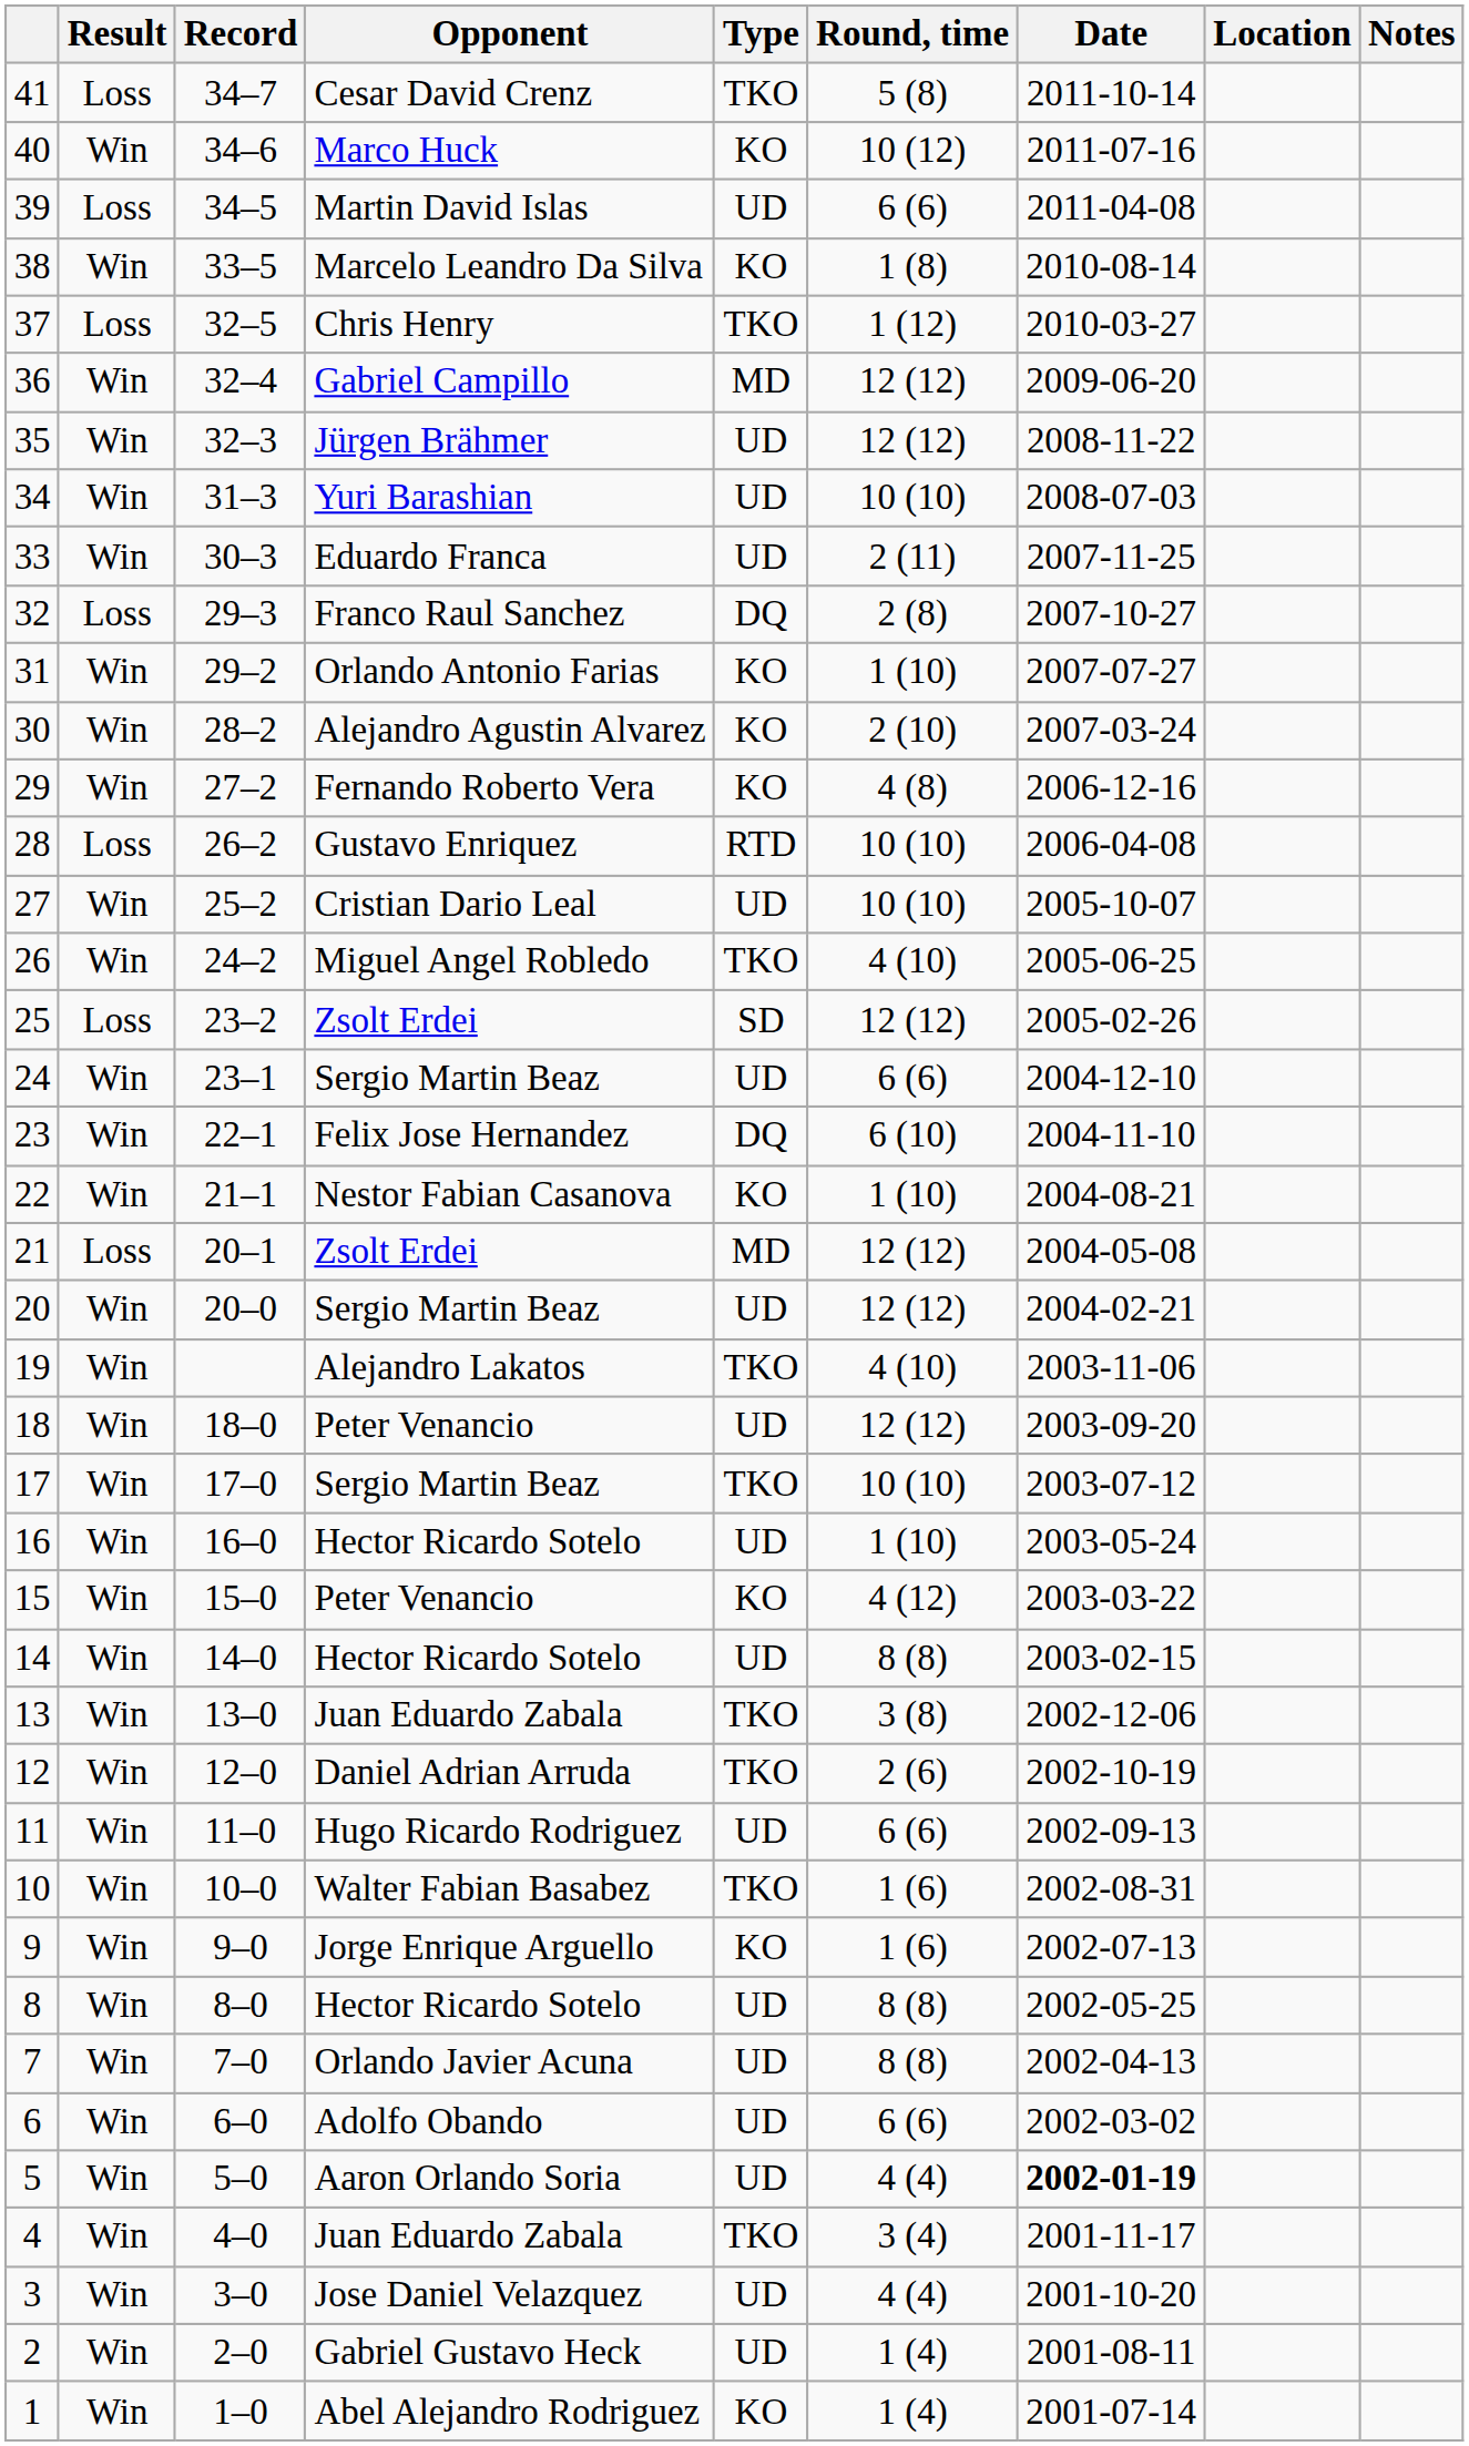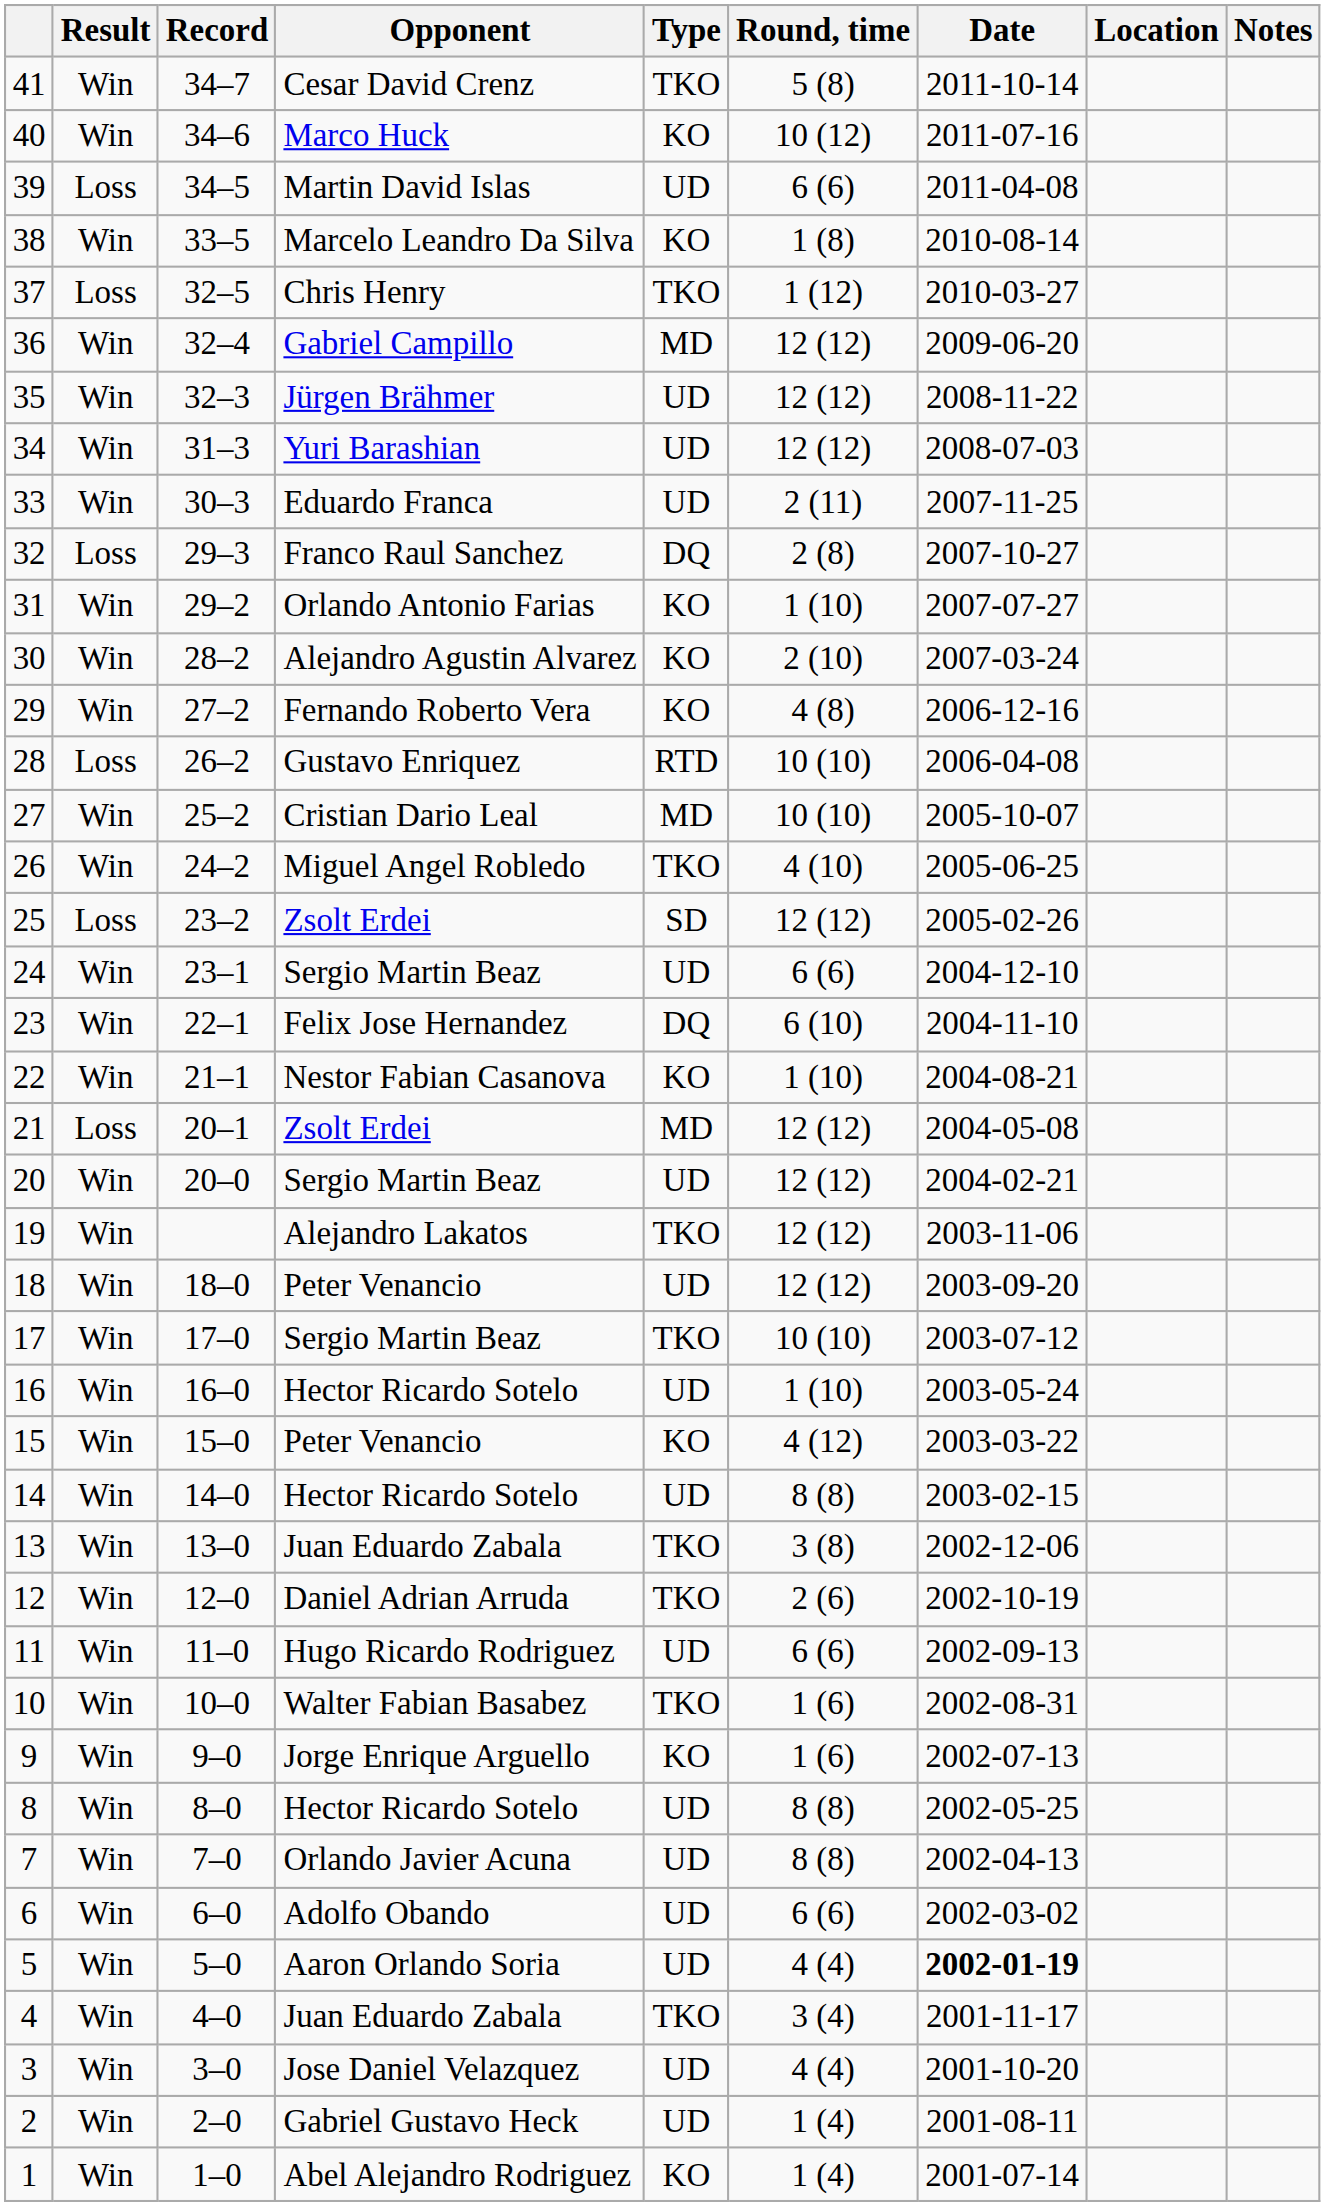 <table class=wikitable style=text-align:center>
 <tr>
 <th></th>
 <th>Result</th>
 <th>Record</th>
 <th>Opponent</th>
 <th>Type</th>
 <th>Round, time</th>
 <th>Date</th>
 <th>Location</th>
 <th>Notes</th>
 </tr>
 <tr>
 <td>41</td>
-<td>Loss</td>
+<td>Win</td>
 <td>34–7</td>
 <td align=left>Cesar David Crenz</td>
 <td>TKO</td>
 <td>5 (8)</td>
 <td>2011-10-14</td>
 <td align=left></td>
 <td align=left></td>
 </tr>
 <tr>
 <td>40</td>
 <td>Win</td>
 <td>34–6</td>
 <td align=left><a href='#'>Marco Huck</a></td>
 <td>KO</td>
 <td>10 (12)</td>
 <td>2011-07-16</td>
 <td align=left></td>
 <td align=left></td>
 </tr>
 <tr>
 <td>39</td>
 <td>Loss</td>
 <td>34–5</td>
 <td align=left>Martin David Islas</td>
 <td>UD</td>
 <td>6 (6)</td>
 <td>2011-04-08</td>
 <td align=left></td>
 <td align=left></td>
 </tr>
 <tr>
 <td>38</td>
 <td>Win</td>
 <td>33–5</td>
 <td align=left>Marcelo Leandro Da Silva</td>
 <td>KO</td>
 <td>1 (8)</td>
 <td>2010-08-14</td>
 <td align=left></td>
 <td align=left></td>
 </tr>
 <tr>
 <td>37</td>
 <td>Loss</td>
 <td>32–5</td>
 <td align=left>Chris Henry</td>
 <td>TKO</td>
 <td>1 (12)</td>
 <td>2010-03-27</td>
 <td align=left></td>
 <td align=left></td>
 </tr>
 <tr>
 <td>36</td>
 <td>Win</td>
 <td>32–4</td>
 <td align=left><a href='#'>Gabriel Campillo</a></td>
 <td>MD</td>
 <td>12 (12)</td>
 <td>2009-06-20</td>
 <td align=left></td>
 <td align=left></td>
 </tr>
 <tr>
 <td>35</td>
 <td>Win</td>
 <td>32–3</td>
 <td align=left><a href='#'>Jürgen Brähmer</a></td>
 <td>UD</td>
 <td>12 (12)</td>
 <td>2008-11-22</td>
 <td align=left></td>
 <td align=left></td>
 </tr>
 <tr>
 <td>34</td>
 <td>Win</td>
 <td>31–3</td>
 <td align=left><a href='#'>Yuri Barashian</a></td>
 <td>UD</td>
-<td>10 (10)</td>
+<td>12 (12)</td>
 <td>2008-07-03</td>
 <td align=left></td>
 <td align=left></td>
 </tr>
 <tr>
 <td>33</td>
 <td>Win</td>
 <td>30–3</td>
 <td align=left>Eduardo Franca</td>
 <td>UD</td>
 <td>2 (11)</td>
 <td>2007-11-25</td>
 <td align=left></td>
 <td align=left></td>
 </tr>
 <tr>
 <td>32</td>
 <td>Loss</td>
 <td>29–3</td>
 <td align=left>Franco Raul Sanchez</td>
 <td>DQ</td>
 <td>2 (8)</td>
 <td>2007-10-27</td>
 <td align=left></td>
 <td align=left></td>
 </tr>
 <tr>
 <td>31</td>
 <td>Win</td>
 <td>29–2</td>
 <td align=left>Orlando Antonio Farias</td>
 <td>KO</td>
 <td>1 (10)</td>
 <td>2007-07-27</td>
 <td align=left></td>
 <td align=left></td>
 </tr>
 <tr>
 <td>30</td>
 <td>Win</td>
 <td>28–2</td>
 <td align=left>Alejandro Agustin Alvarez</td>
 <td>KO</td>
 <td>2 (10)</td>
 <td>2007-03-24</td>
 <td align=left></td>
 <td align=left></td>
 </tr>
 <tr>
 <td>29</td>
 <td>Win</td>
 <td>27–2</td>
 <td align=left>Fernando Roberto Vera</td>
 <td>KO</td>
 <td>4 (8)</td>
 <td>2006-12-16</td>
 <td align=left></td>
 <td align=left></td>
 </tr>
 <tr>
 <td>28</td>
 <td>Loss</td>
 <td>26–2</td>
 <td align=left>Gustavo Enriquez</td>
 <td>RTD</td>
 <td>10 (10)</td>
 <td>2006-04-08</td>
 <td align=left></td>
 <td align=left></td>
 </tr>
 <tr>
 <td>27</td>
 <td>Win</td>
 <td>25–2</td>
 <td align=left>Cristian Dario Leal</td>
-<td>UD</td>
+<td>MD</td>
 <td>10 (10)</td>
 <td>2005-10-07</td>
 <td align=left></td>
 <td align=left></td>
 </tr>
 <tr>
 <td>26</td>
 <td>Win</td>
 <td>24–2</td>
 <td align=left>Miguel Angel Robledo</td>
 <td>TKO</td>
 <td>4 (10)</td>
 <td>2005-06-25</td>
 <td align=left></td>
 <td align=left></td>
 </tr>
 <tr>
 <td>25</td>
 <td>Loss</td>
 <td>23–2</td>
 <td align=left><a href='#'>Zsolt Erdei</a></td>
 <td>SD</td>
 <td>12 (12)</td>
 <td>2005-02-26</td>
 <td align=left></td>
 <td align=left></td>
 </tr>
 <tr>
 <td>24</td>
 <td>Win</td>
 <td>23–1</td>
 <td align=left>Sergio Martin Beaz</td>
 <td>UD</td>
 <td>6 (6)</td>
 <td>2004-12-10</td>
 <td align=left></td>
 <td align=left></td>
 </tr>
 <tr>
 <td>23</td>
 <td>Win</td>
 <td>22–1</td>
 <td align=left>Felix Jose Hernandez</td>
 <td>DQ</td>
 <td>6 (10)</td>
 <td>2004-11-10</td>
 <td align=left></td>
 <td align=left></td>
 </tr>
 <tr>
 <td>22</td>
 <td>Win</td>
 <td>21–1</td>
 <td align=left>Nestor Fabian Casanova</td>
 <td>KO</td>
 <td>1 (10)</td>
 <td>2004-08-21</td>
 <td align=left></td>
 <td align=left></td>
 </tr>
 <tr>
 <td>21</td>
 <td>Loss</td>
 <td>20–1</td>
 <td align=left><a href='#'>Zsolt Erdei</a></td>
 <td>MD</td>
 <td>12 (12)</td>
 <td>2004-05-08</td>
 <td align=left></td>
 <td align=left></td>
 </tr>
 <tr>
 <td>20</td>
 <td>Win</td>
 <td>20–0</td>
 <td align=left>Sergio Martin Beaz</td>
 <td>UD</td>
 <td>12 (12)</td>
 <td>2004-02-21</td>
 <td align=left></td>
 <td align=left></td>
 </tr>
 <tr>
 <td>19</td>
 <td>Win</td>
 <td></td>
 <td align=left>Alejandro Lakatos</td>
 <td>TKO</td>
-<td>4 (10)</td>
+<td>12 (12)</td>
 <td>2003-11-06</td>
 <td align=left></td>
 <td align=left></td>
 </tr>
 <tr>
 <td>18</td>
 <td>Win</td>
 <td>18–0</td>
 <td align=left>Peter Venancio</td>
 <td>UD</td>
 <td>12 (12)</td>
 <td>2003-09-20</td>
 <td align=left></td>
 <td align=left></td>
 </tr>
 <tr>
 <td>17</td>
 <td>Win</td>
 <td>17–0</td>
 <td align=left>Sergio Martin Beaz</td>
 <td>TKO</td>
 <td>10 (10)</td>
 <td>2003-07-12</td>
 <td align=left></td>
 <td align=left></td>
 </tr>
 <tr>
 <td>16</td>
 <td>Win</td>
 <td>16–0</td>
 <td align=left>Hector Ricardo Sotelo</td>
 <td>UD</td>
 <td>1 (10)</td>
 <td>2003-05-24</td>
 <td align=left></td>
 <td align=left></td>
 </tr>
 <tr>
 <td>15</td>
 <td>Win</td>
 <td>15–0</td>
 <td align=left>Peter Venancio</td>
 <td>KO</td>
 <td>4 (12)</td>
 <td>2003-03-22</td>
 <td align=left></td>
 <td align=left></td>
 </tr>
 <tr>
 <td>14</td>
 <td>Win</td>
 <td>14–0</td>
 <td align=left>Hector Ricardo Sotelo</td>
 <td>UD</td>
 <td>8 (8)</td>
 <td>2003-02-15</td>
 <td align=left></td>
 <td align=left></td>
 </tr>
 <tr>
 <td>13</td>
 <td>Win</td>
 <td>13–0</td>
 <td align=left>Juan Eduardo Zabala</td>
 <td>TKO</td>
 <td>3 (8)</td>
 <td>2002-12-06</td>
 <td align=left></td>
 <td align=left></td>
 </tr>
 <tr>
 <td>12</td>
 <td>Win</td>
 <td>12–0</td>
 <td align=left>Daniel Adrian Arruda</td>
 <td>TKO</td>
 <td>2 (6)</td>
 <td>2002-10-19</td>
 <td align=left></td>
 <td align=left></td>
 </tr>
 <tr>
 <td>11</td>
 <td>Win</td>
 <td>11–0</td>
 <td align=left>Hugo Ricardo Rodriguez</td>
 <td>UD</td>
 <td>6 (6)</td>
 <td>2002-09-13</td>
 <td align=left></td>
 <td align=left></td>
 </tr>
 <tr>
 <td>10</td>
 <td>Win</td>
 <td>10–0</td>
 <td align=left>Walter Fabian Basabez</td>
 <td>TKO</td>
 <td>1 (6)</td>
 <td>2002-08-31</td>
 <td align=left></td>
 <td align=left></td>
 </tr>
 <tr>
 <td>9</td>
 <td>Win</td>
 <td>9–0</td>
 <td align=left>Jorge Enrique Arguello</td>
 <td>KO</td>
 <td>1 (6)</td>
 <td>2002-07-13</td>
 <td align=left></td>
 <td align=left></td>
 </tr>
 <tr>
 <td>8</td>
 <td>Win</td>
 <td>8–0</td>
 <td align=left>Hector Ricardo Sotelo</td>
 <td>UD</td>
 <td>8 (8)</td>
 <td>2002-05-25</td>
 <td align=left></td>
 <td align=left></td>
 </tr>
 <tr>
 <td>7</td>
 <td>Win</td>
 <td>7–0</td>
 <td align=left>Orlando Javier Acuna</td>
 <td>UD</td>
 <td>8 (8)</td>
 <td>2002-04-13</td>
 <td align=left></td>
 <td align=left></td>
 </tr>
 <tr>
 <td>6</td>
 <td>Win</td>
 <td>6–0</td>
 <td align=left>Adolfo Obando</td>
 <td>UD</td>
 <td>6 (6)</td>
 <td>2002-03-02</td>
 <td align=left></td>
 <td align=left></td>
 </tr>
 <tr>
 <td>5</td>
 <td>Win</td>
 <td>5–0</td>
 <td align=left>Aaron Orlando Soria</td>
 <td>UD</td>
 <td>4 (4)</td>
 <td><strong>2002-01-19</strong></td>
 <td align=left></td>
 <td align=left></td>
 </tr>
 <tr>
 <td>4</td>
 <td>Win</td>
 <td>4–0</td>
 <td align=left>Juan Eduardo Zabala</td>
 <td>TKO</td>
 <td>3 (4)</td>
 <td>2001-11-17</td>
 <td align=left></td>
 <td align=left></td>
 </tr>
 <tr>
 <td>3</td>
 <td>Win</td>
 <td>3–0</td>
 <td align=left>Jose Daniel Velazquez</td>
 <td>UD</td>
 <td>4 (4)</td>
 <td>2001-10-20</td>
 <td align=left></td>
 <td align=left></td>
 </tr>
 <tr>
 <td>2</td>
 <td>Win</td>
 <td>2–0</td>
 <td align=left>Gabriel Gustavo Heck</td>
 <td>UD</td>
 <td>1 (4)</td>
 <td>2001-08-11</td>
 <td align=left></td>
 <td align=left></td>
 </tr>
 <tr>
 <td>1</td>
 <td>Win</td>
 <td>1–0</td>
 <td align=left>Abel Alejandro Rodriguez</td>
 <td>KO</td>
 <td>1 (4)</td>
 <td>2001-07-14</td>
 <td align=left></td>
 <td align=left></td>
 </tr>
 </table>
